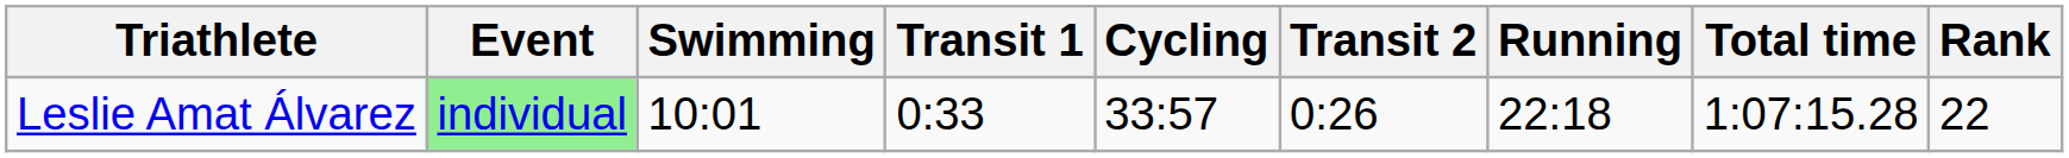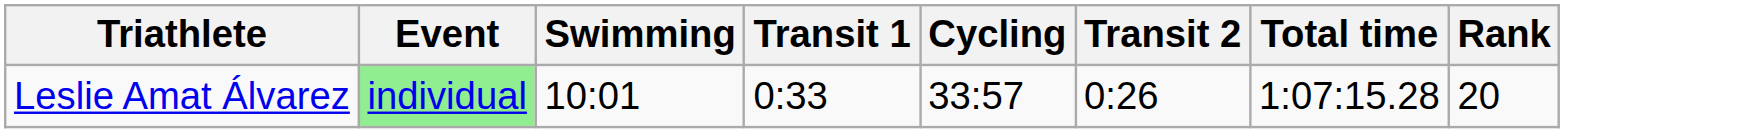 <table class="wikitable" border="1">
 <tr>
 <th>Triathlete</th>
 <th>Event</th>
 <th>Swimming</th>
 <th>Transit 1</th>
 <th>Cycling</th>
 <th>Transit 2</th>
-<th>Running</th>
 <th>Total time</th>
 <th>Rank</th>
 </tr>
 <tr>
 <td><a href='#'>Leslie Amat Álvarez</a></td>
 <td style="background: lightgreen;"><a href='#'>individual</a></td>
 <td>10:01</td>
 <td>0:33</td>
 <td>33:57</td>
 <td>0:26</td>
-<td>22:18</td>
 <td>1:07:15.28</td>
-<td>22</td>
+<td>20</td>
 </tr>
 </table>
